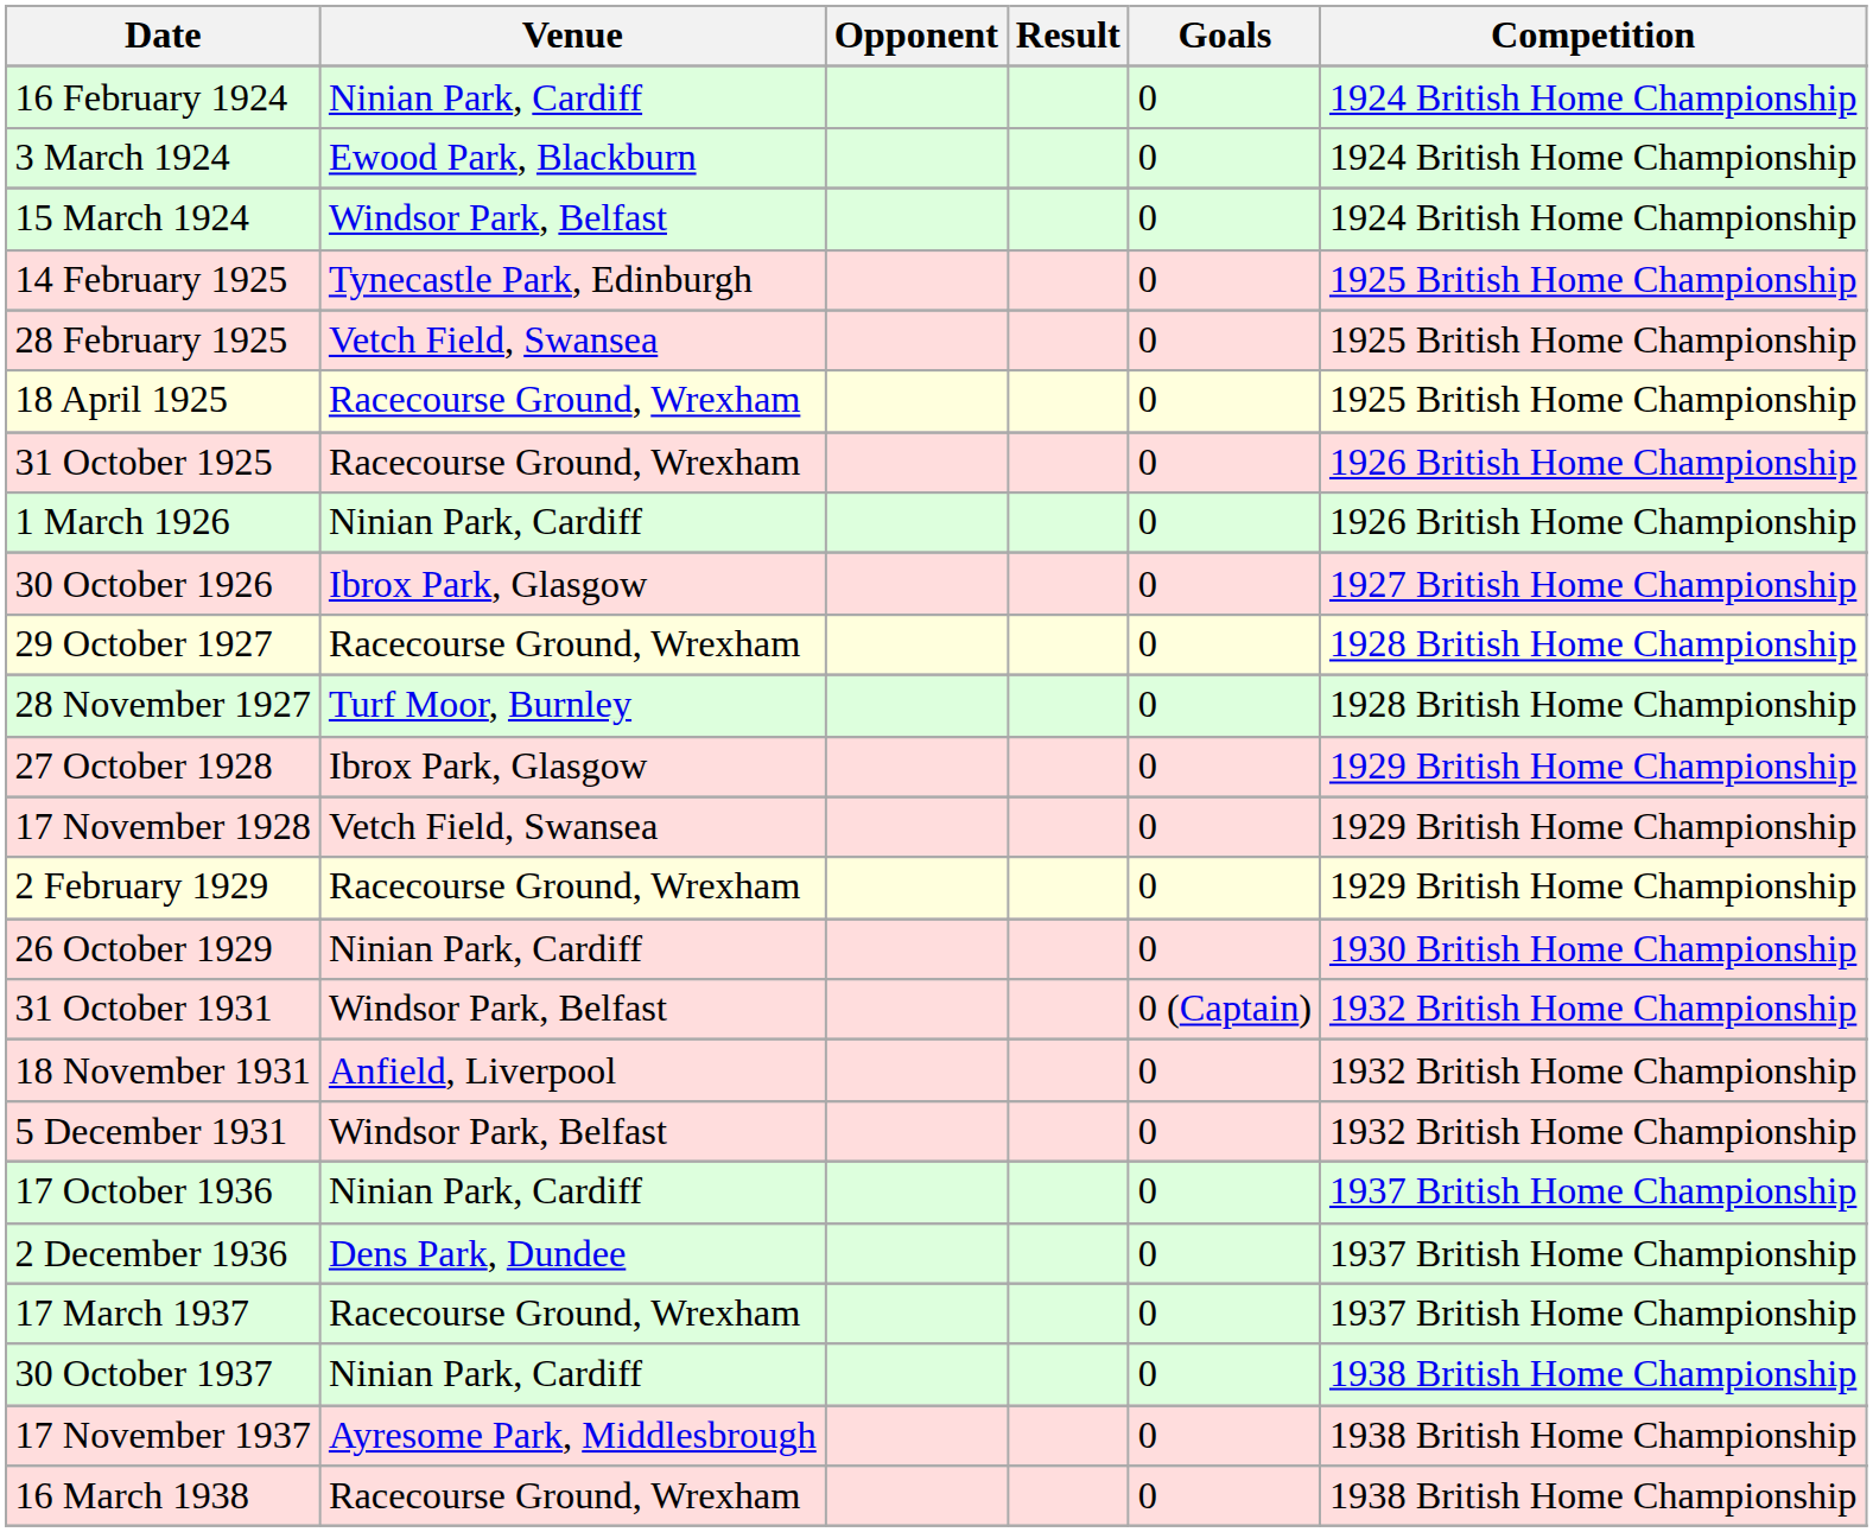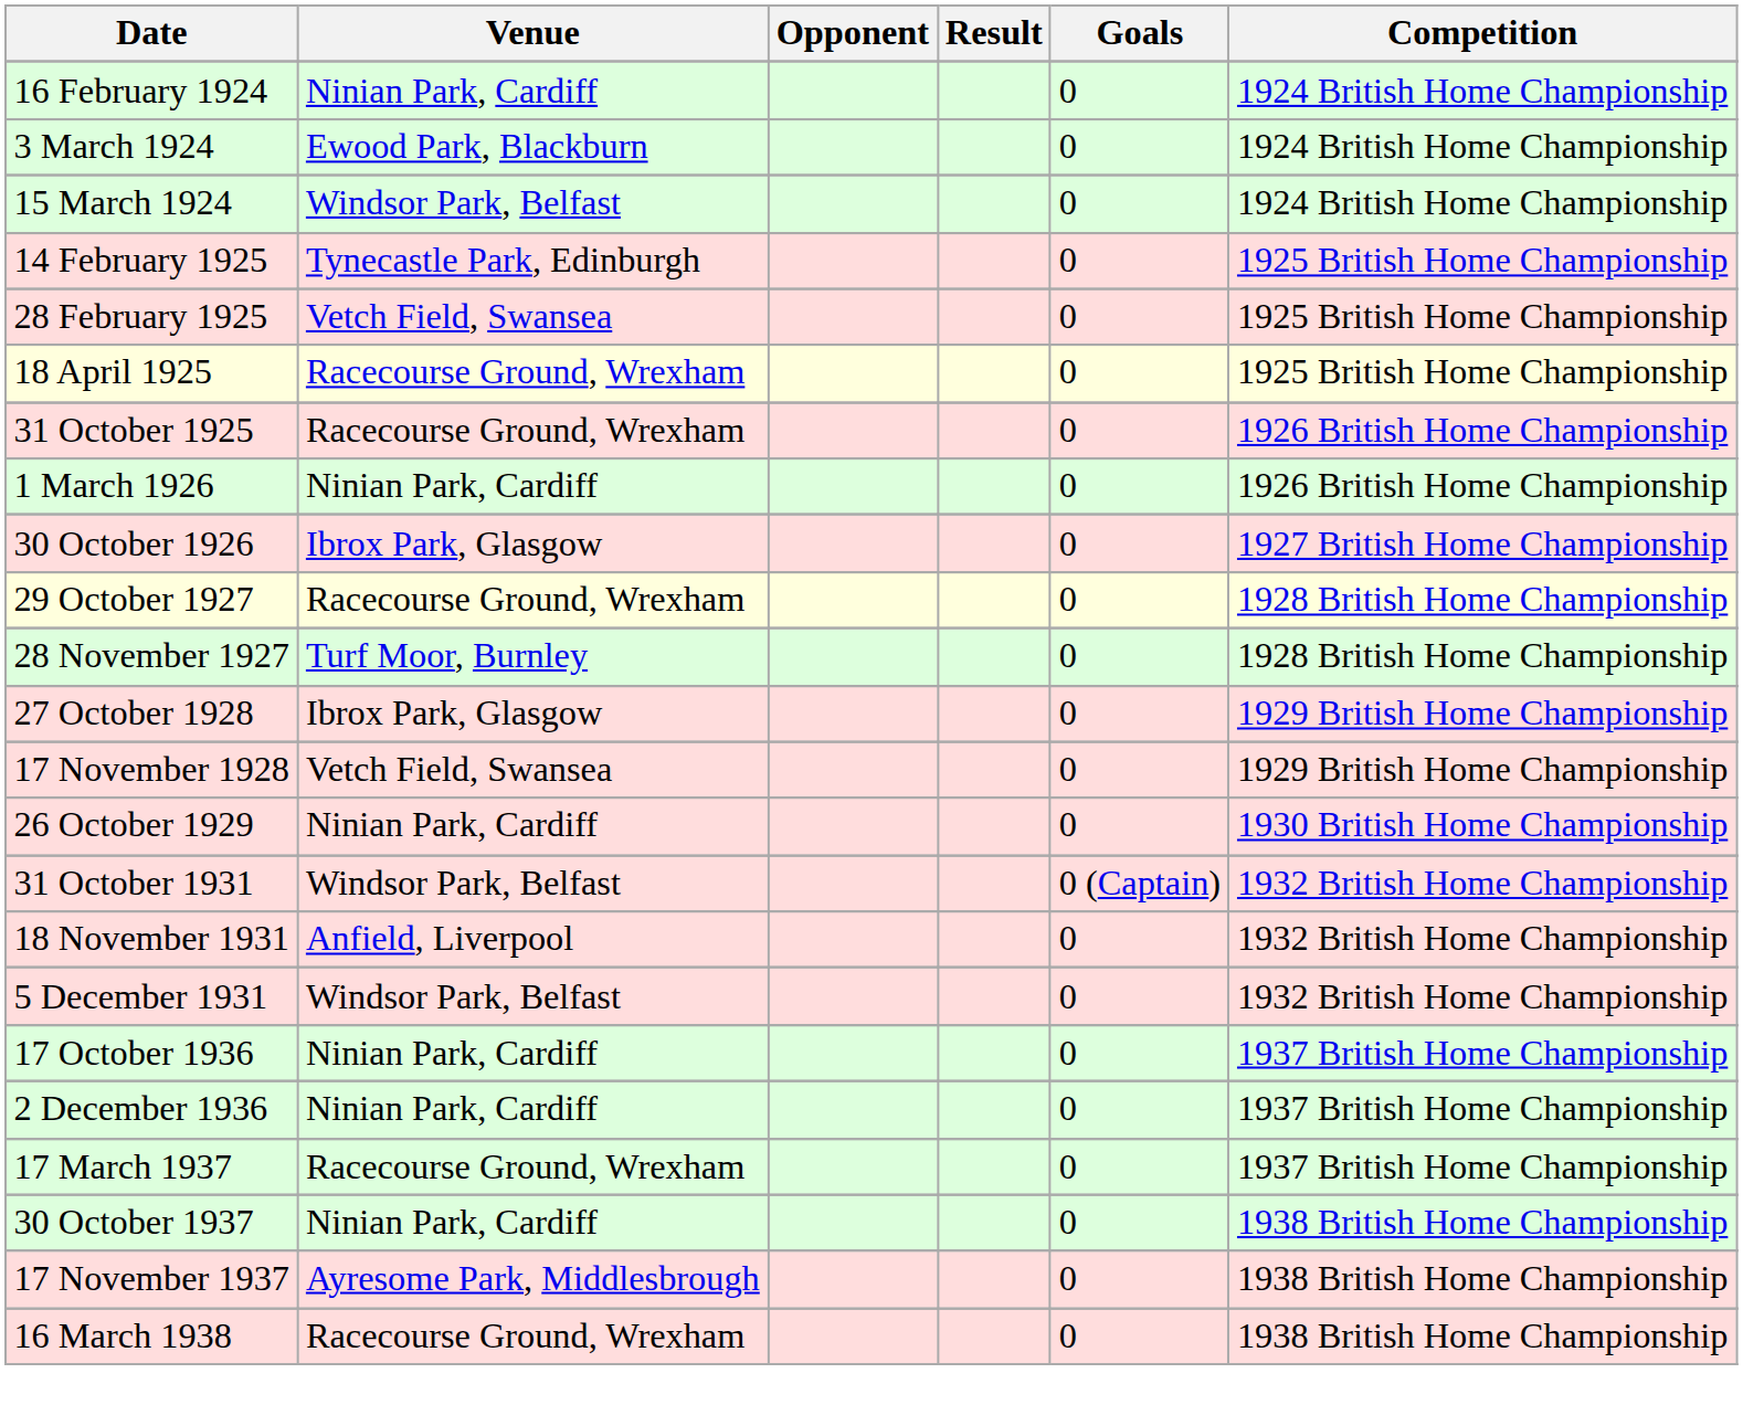 <table class="wikitable">
 <tr>
 <th>Date</th>
 <th>Venue</th>
 <th>Opponent</th>
 <th>Result</th>
 <th>Goals</th>
 <th>Competition</th>
 </tr>
 <tr>
 </tr>
 <tr style="background:#ddffdd;">
 <td>16 February 1924</td>
 <td><a href='#'>Ninian Park</a>, <a href='#'>Cardiff</a></td>
 <td></td>
 <td></td>
 <td>0</td>
 <td><a href='#'>1924 British Home Championship</a></td>
 </tr>
 <tr>
 </tr>
 <tr style="background:#ddffdd;">
 <td>3 March 1924</td>
 <td><a href='#'>Ewood Park</a>, <a href='#'>Blackburn</a></td>
 <td></td>
 <td></td>
 <td>0</td>
 <td>1924 British Home Championship</td>
 </tr>
 <tr>
 </tr>
 <tr style="background:#ddffdd;">
 <td>15 March 1924</td>
 <td><a href='#'>Windsor Park</a>, <a href='#'>Belfast</a></td>
 <td></td>
 <td></td>
 <td>0</td>
 <td>1924 British Home Championship</td>
 </tr>
 <tr>
 </tr>
 <tr style="background:#ffdddd;">
 <td>14 February 1925</td>
 <td><a href='#'>Tynecastle Park</a>, Edinburgh</td>
 <td></td>
 <td></td>
 <td>0</td>
 <td><a href='#'>1925 British Home Championship</a></td>
 </tr>
 <tr>
 </tr>
 <tr style="background:#ffdddd;">
 <td>28 February 1925</td>
 <td><a href='#'>Vetch Field</a>, <a href='#'>Swansea</a></td>
 <td></td>
 <td></td>
 <td>0</td>
 <td>1925 British Home Championship</td>
 </tr>
 <tr>
 </tr>
 <tr style="background:#ffffdd;">
 <td>18 April 1925</td>
 <td><a href='#'>Racecourse Ground</a>, <a href='#'>Wrexham</a></td>
 <td></td>
 <td></td>
 <td>0</td>
 <td>1925 British Home Championship</td>
 </tr>
 <tr>
 </tr>
 <tr style="background:#ffdddd;">
 <td>31 October 1925</td>
 <td>Racecourse Ground, Wrexham</td>
 <td></td>
 <td></td>
 <td>0</td>
 <td><a href='#'>1926 British Home Championship</a></td>
 </tr>
 <tr>
 </tr>
 <tr style="background:#ddffdd;">
 <td>1 March 1926</td>
 <td>Ninian Park, Cardiff</td>
 <td></td>
 <td></td>
 <td>0</td>
 <td>1926 British Home Championship</td>
 </tr>
 <tr>
 </tr>
 <tr style="background:#ffdddd;">
 <td>30 October 1926</td>
 <td><a href='#'>Ibrox Park</a>, Glasgow</td>
 <td></td>
 <td></td>
 <td>0</td>
 <td><a href='#'>1927 British Home Championship</a></td>
 </tr>
 <tr>
 </tr>
 <tr style="background:#ffffdd;">
 <td>29 October 1927</td>
 <td>Racecourse Ground, Wrexham</td>
 <td></td>
 <td></td>
 <td>0</td>
 <td><a href='#'>1928 British Home Championship</a></td>
 </tr>
 <tr>
 </tr>
 <tr style="background:#ddffdd;">
 <td>28 November 1927</td>
 <td><a href='#'>Turf Moor</a>, <a href='#'>Burnley</a></td>
 <td></td>
 <td></td>
 <td>0</td>
 <td>1928 British Home Championship</td>
 </tr>
 <tr>
 </tr>
 <tr style="background:#ffdddd;">
 <td>27 October 1928</td>
 <td>Ibrox Park, Glasgow</td>
 <td></td>
 <td></td>
 <td>0</td>
 <td><a href='#'>1929 British Home Championship</a></td>
 </tr>
 <tr>
 </tr>
 <tr style="background:#ffdddd;">
 <td>17 November 1928</td>
 <td>Vetch Field, Swansea</td>
 <td></td>
 <td></td>
 <td>0</td>
 <td>1929 British Home Championship</td>
 </tr>
 <tr>
 </tr>
-<tr style="background:#ffffdd;">
-<td>2 February 1929</td>
-<td>Racecourse Ground, Wrexham</td>
-<td></td>
-<td></td>
-<td>0</td>
-<td>1929 British Home Championship</td>
-</tr>
 <tr>
 </tr>
 <tr style="background:#ffdddd;">
 <td>26 October 1929</td>
 <td>Ninian Park, Cardiff</td>
 <td></td>
 <td></td>
 <td>0</td>
 <td><a href='#'>1930 British Home Championship</a></td>
 </tr>
 <tr>
 </tr>
 <tr style="background:#ffdddd;">
 <td>31 October 1931</td>
 <td>Windsor Park, Belfast</td>
 <td></td>
 <td></td>
 <td>0 (<a href='#'>Captain</a>)</td>
 <td><a href='#'>1932 British Home Championship</a></td>
 </tr>
 <tr>
 </tr>
 <tr style="background:#ffdddd;">
 <td>18 November 1931</td>
 <td><a href='#'>Anfield</a>, Liverpool</td>
 <td></td>
 <td></td>
 <td>0</td>
 <td>1932 British Home Championship</td>
 </tr>
 <tr>
 </tr>
 <tr style="background:#ffdddd;">
 <td>5 December 1931</td>
 <td>Windsor Park, Belfast</td>
 <td></td>
 <td></td>
 <td>0</td>
 <td>1932 British Home Championship</td>
 </tr>
 <tr>
 </tr>
 <tr style="background:#ddffdd;">
 <td>17 October 1936</td>
 <td>Ninian Park, Cardiff</td>
 <td></td>
 <td></td>
 <td>0</td>
 <td><a href='#'>1937 British Home Championship</a></td>
 </tr>
 <tr>
 </tr>
 <tr style="background:#ddffdd;">
 <td>2 December 1936</td>
-<td><a href='#'>Dens Park</a>, <a href='#'>Dundee</a></td>
+<td>Ninian Park, Cardiff</td>
 <td></td>
 <td></td>
 <td>0</td>
 <td>1937 British Home Championship</td>
 </tr>
 <tr>
 </tr>
 <tr style="background:#ddffdd;">
 <td>17 March 1937</td>
 <td>Racecourse Ground, Wrexham</td>
 <td></td>
 <td></td>
 <td>0</td>
 <td>1937 British Home Championship</td>
 </tr>
 <tr>
 </tr>
 <tr style="background:#ddffdd;">
 <td>30 October 1937</td>
 <td>Ninian Park, Cardiff</td>
 <td></td>
 <td></td>
 <td>0</td>
 <td><a href='#'>1938 British Home Championship</a></td>
 </tr>
 <tr>
 </tr>
 <tr style="background:#ffdddd;">
 <td>17 November 1937</td>
 <td><a href='#'>Ayresome Park</a>, <a href='#'>Middlesbrough</a></td>
 <td></td>
 <td></td>
 <td>0</td>
 <td>1938 British Home Championship</td>
 </tr>
 <tr>
 </tr>
 <tr style="background:#ffdddd;">
 <td>16 March 1938</td>
 <td>Racecourse Ground, Wrexham</td>
 <td></td>
 <td></td>
 <td>0</td>
 <td>1938 British Home Championship</td>
 </tr>
 <tr>
 </tr>
 </table>
